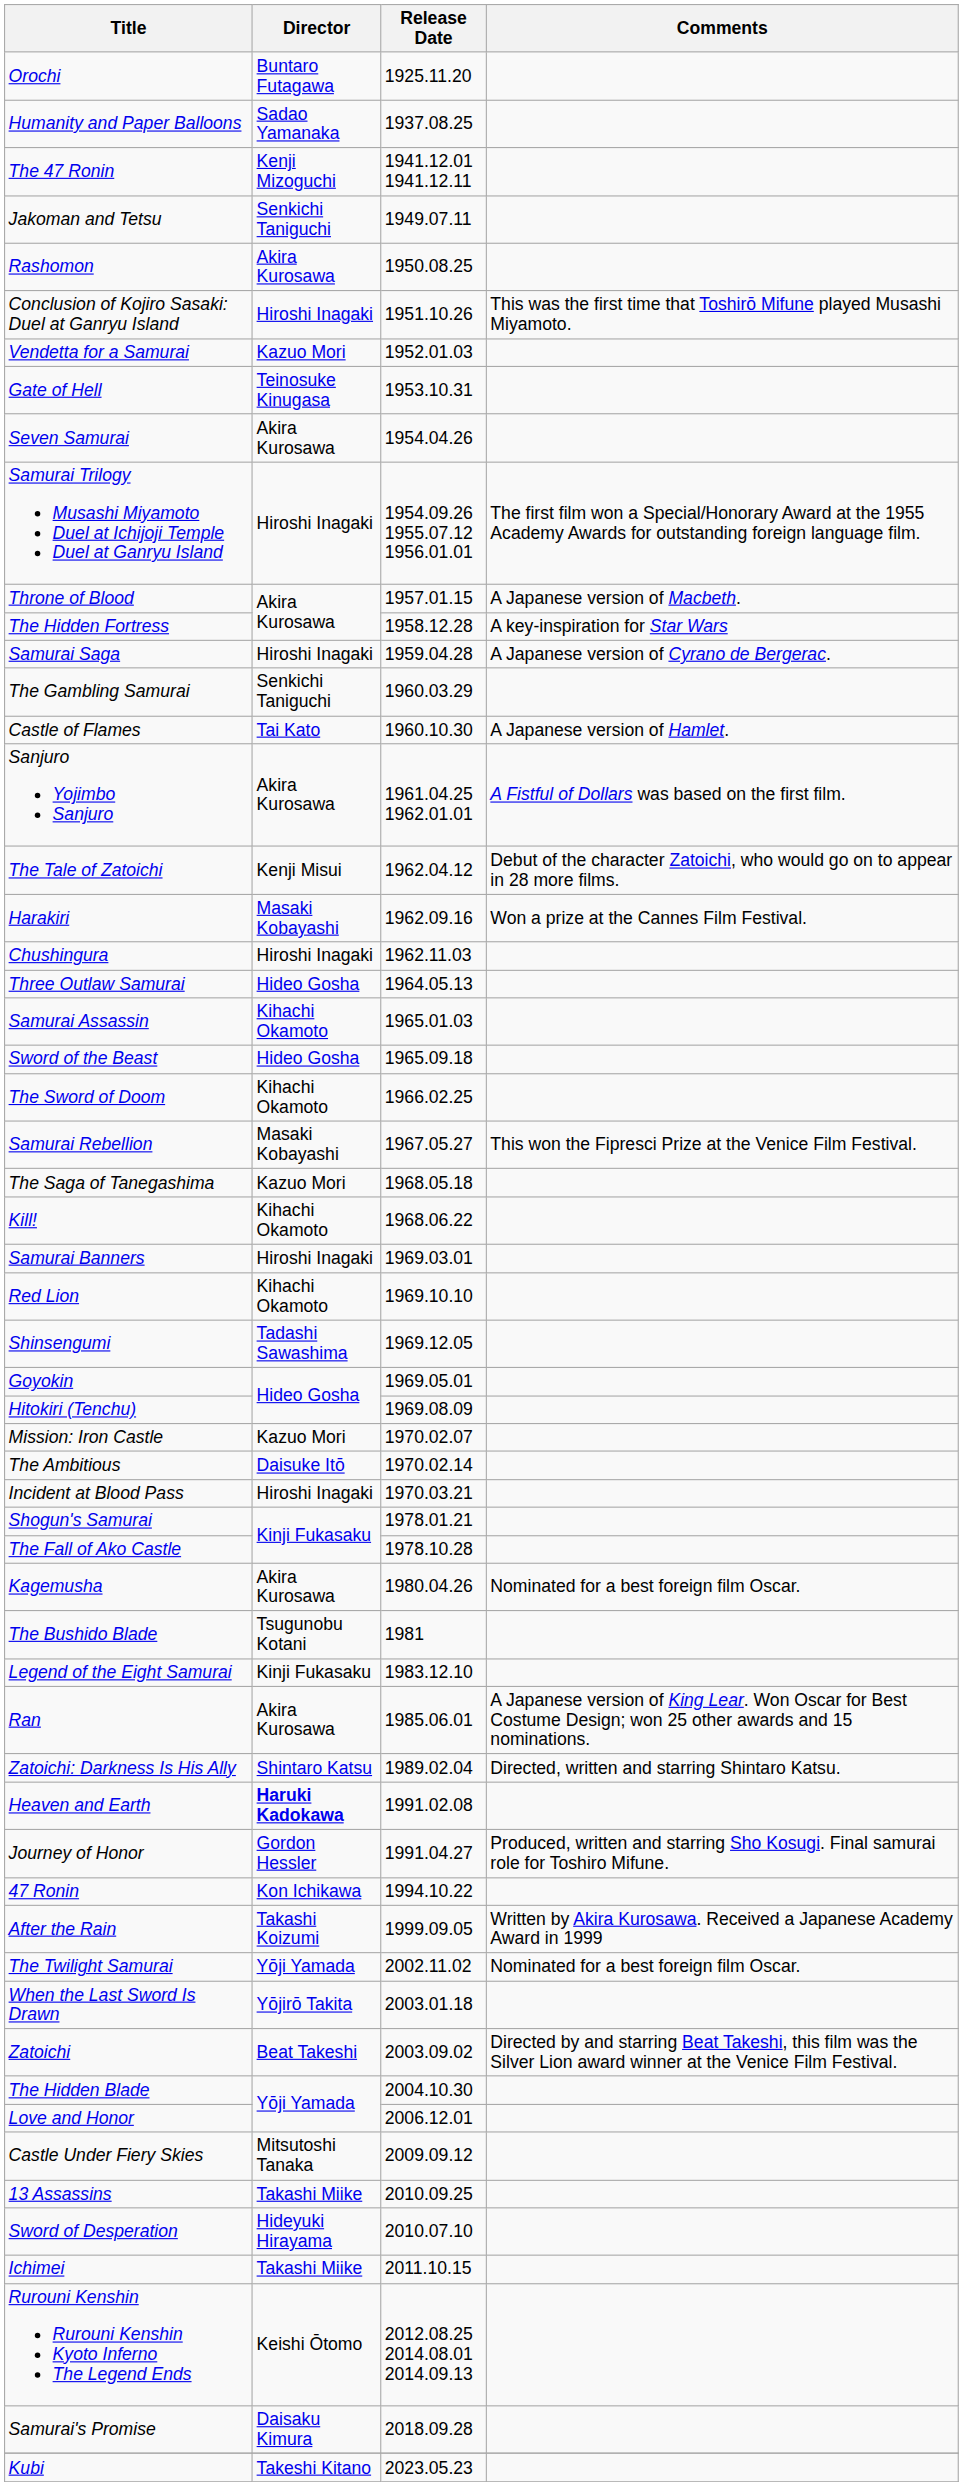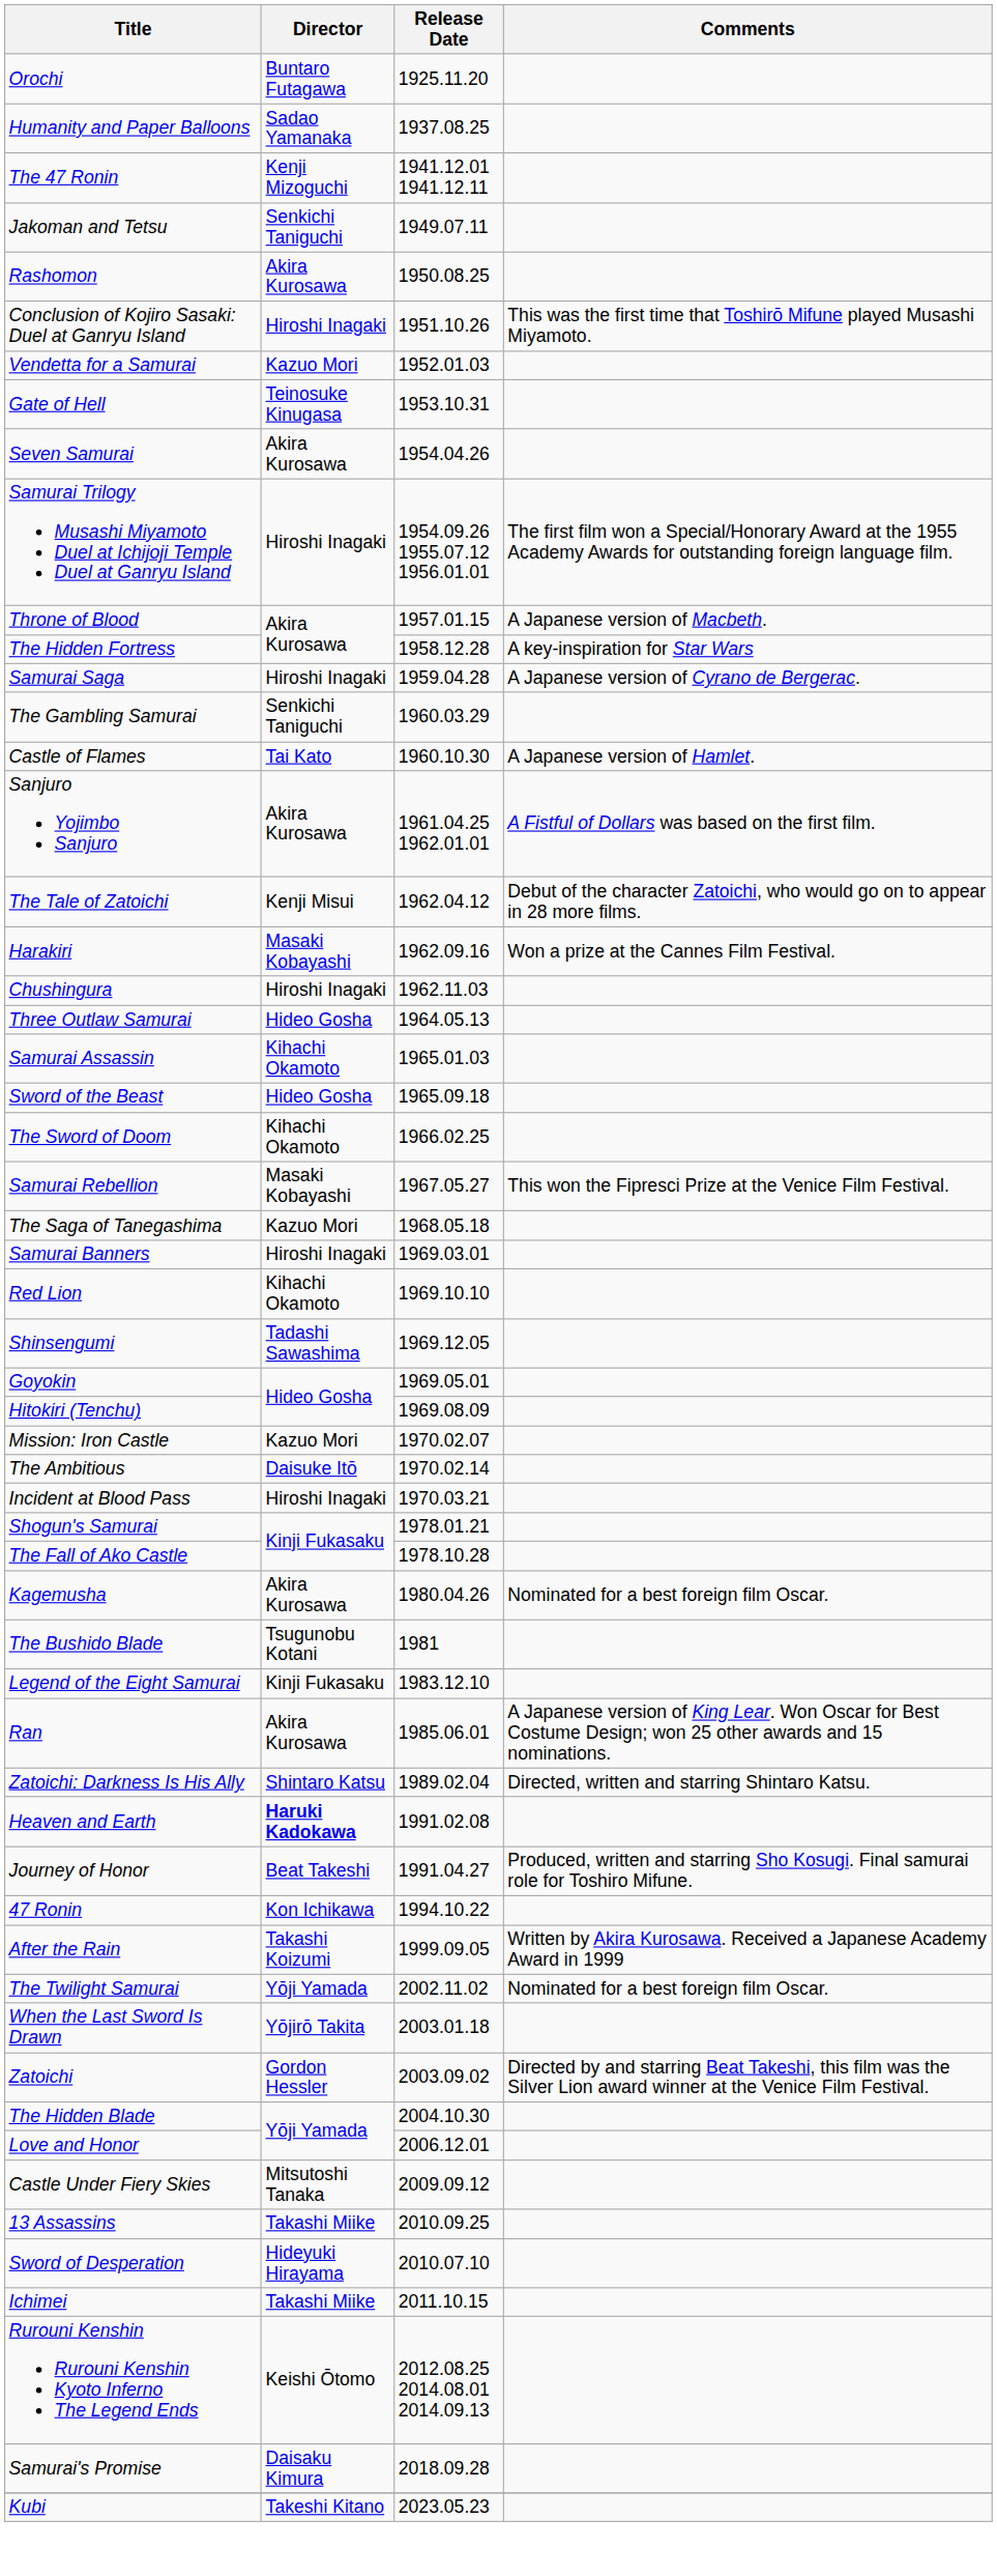 <table class="wikitable">
 <tr>
 <th>Title</th>
 <th>Director</th>
 <th>Release Date</th>
 <th>Comments</th>
 </tr>
 <tr>
 <td><em><a href='#'>Orochi</a></em></td>
 <td><a href='#'>Buntaro Futagawa</a></td>
 <td>1925.11.20</td>
 <td></td>
 </tr>
 <tr>
 <td><em><a href='#'>Humanity and Paper Balloons</a></em></td>
 <td><a href='#'>Sadao Yamanaka</a></td>
 <td>1937.08.25</td>
 <td></td>
 </tr>
 <tr>
 <td><em><a href='#'>The 47 Ronin</a></em></td>
 <td><a href='#'>Kenji Mizoguchi</a></td>
 <td>1941.12.01<br>1941.12.11</td>
 <td></td>
 </tr>
 <tr>
 <td><em>Jakoman and Tetsu</em></td>
 <td><a href='#'>Senkichi Taniguchi</a></td>
 <td>1949.07.11</td>
 <td></td>
 </tr>
 <tr>
 <td><em><a href='#'>Rashomon</a></em></td>
 <td><a href='#'>Akira Kurosawa</a></td>
 <td>1950.08.25</td>
 <td></td>
 </tr>
 <tr>
 <td><em>Conclusion of Kojiro Sasaki: Duel at Ganryu Island</em></td>
 <td><a href='#'>Hiroshi Inagaki</a></td>
 <td>1951.10.26</td>
 <td>This was the first time that <a href='#'>Toshirō Mifune</a> played Musashi Miyamoto.</td>
 </tr>
 <tr>
 <td><em><a href='#'>Vendetta for a Samurai</a></em></td>
 <td><a href='#'>Kazuo Mori</a></td>
 <td>1952.01.03</td>
 <td></td>
 </tr>
 <tr>
 <td><em><a href='#'>Gate of Hell</a></em></td>
 <td><a href='#'>Teinosuke Kinugasa</a></td>
 <td>1953.10.31</td>
 <td></td>
 </tr>
 <tr>
 <td><em><a href='#'>Seven Samurai</a></em></td>
 <td>Akira Kurosawa</td>
 <td>1954.04.26</td>
 <td></td>
 </tr>
 <tr>
 <td><em><a href='#'>Samurai Trilogy</a></em><br><ul><li><em><a href='#'>Musashi Miyamoto</a></em></li><li><em><a href='#'>Duel at Ichijoji Temple</a></em></li><li><em><a href='#'>Duel at Ganryu Island</a></em></li></ul></td>
 <td>Hiroshi Inagaki</td>
 <td><br>1954.09.26<br>1955.07.12<br>1956.01.01</td>
 <td>The first film won a Special/Honorary Award at the 1955 Academy Awards for outstanding foreign language film.</td>
 </tr>
 <tr>
 <td><em><a href='#'>Throne of Blood</a></em></td>
 <td rowspan="2">Akira Kurosawa</td>
 <td>1957.01.15</td>
 <td>A Japanese version of <em><a href='#'>Macbeth</a></em>.</td>
 </tr>
 <tr>
 <td><em><a href='#'>The Hidden Fortress</a></em></td>
 <td>1958.12.28</td>
 <td>A key-inspiration for <em><a href='#'>Star Wars</a></em></td>
 </tr>
 <tr>
 <td><em><a href='#'>Samurai Saga</a></em></td>
 <td>Hiroshi Inagaki</td>
 <td>1959.04.28</td>
 <td>A Japanese version of <em><a href='#'>Cyrano de Bergerac</a></em>.</td>
 </tr>
 <tr>
 <td><em>The Gambling Samurai</em></td>
 <td>Senkichi Taniguchi</td>
 <td>1960.03.29</td>
 <td></td>
 </tr>
 <tr>
 <td><em>Castle of Flames</em></td>
 <td><a href='#'>Tai Kato</a></td>
 <td>1960.10.30</td>
 <td>A Japanese version of <em><a href='#'>Hamlet</a></em>.</td>
 </tr>
 <tr>
 <td><em>Sanjuro</em><br><ul><li><em><a href='#'>Yojimbo</a></em></li><li><em><a href='#'>Sanjuro</a></em></li></ul></td>
 <td>Akira Kurosawa</td>
 <td><br>1961.04.25<br>1962.01.01</td>
 <td><em><a href='#'>A Fistful of Dollars</a></em> was based on the first film.</td>
 </tr>
 <tr>
 <td><em><a href='#'>The Tale of Zatoichi</a></em></td>
 <td>Kenji Misui</td>
 <td>1962.04.12</td>
 <td>Debut of the character <a href='#'>Zatoichi</a>, who would go on to appear in 28 more films.</td>
 </tr>
 <tr>
 <td><em><a href='#'>Harakiri</a></em></td>
 <td><a href='#'>Masaki Kobayashi</a></td>
 <td>1962.09.16</td>
 <td>Won a prize at the Cannes Film Festival.</td>
 </tr>
 <tr>
 <td><em><a href='#'>Chushingura</a></em></td>
 <td>Hiroshi Inagaki</td>
 <td>1962.11.03</td>
 <td></td>
 </tr>
 <tr>
 <td><em><a href='#'>Three Outlaw Samurai</a></em></td>
 <td><a href='#'>Hideo Gosha</a></td>
 <td>1964.05.13</td>
 <td></td>
 </tr>
 <tr>
 <td><em><a href='#'>Samurai Assassin</a></em></td>
 <td><a href='#'>Kihachi Okamoto</a></td>
 <td>1965.01.03</td>
 <td></td>
 </tr>
 <tr>
 <td><em><a href='#'>Sword of the Beast</a></em></td>
 <td><a href='#'>Hideo Gosha</a></td>
 <td>1965.09.18</td>
 </tr>
 <tr>
 <td><em><a href='#'>The Sword of Doom</a></em></td>
 <td>Kihachi Okamoto</td>
 <td>1966.02.25</td>
 <td></td>
 </tr>
 <tr>
 <td><em><a href='#'>Samurai Rebellion</a></em></td>
 <td>Masaki Kobayashi</td>
 <td>1967.05.27</td>
 <td>This won the Fipresci Prize at the Venice Film Festival.</td>
 </tr>
 <tr>
 <td><em>The Saga of Tanegashima</em></td>
 <td>Kazuo Mori</td>
 <td>1968.05.18</td>
 <td></td>
 </tr>
 <tr>
-<td><em><a href='#'>Kill!</a></em></td>
-<td>Kihachi Okamoto</td>
-<td>1968.06.22</td>
-<td></td>
-</tr>
-<tr>
 <td><em><a href='#'>Samurai Banners</a></em></td>
 <td>Hiroshi Inagaki</td>
 <td>1969.03.01</td>
 <td></td>
 </tr>
 <tr>
 <td><em><a href='#'>Red Lion</a></em></td>
 <td>Kihachi Okamoto</td>
 <td>1969.10.10</td>
 <td></td>
 </tr>
 <tr>
 <td><em><a href='#'>Shinsengumi</a></em></td>
 <td><a href='#'>Tadashi Sawashima</a></td>
 <td>1969.12.05</td>
 <td></td>
 </tr>
 <tr>
 <td><em><a href='#'>Goyokin</a></em></td>
 <td rowspan="2"><a href='#'>Hideo Gosha</a></td>
 <td>1969.05.01</td>
 <td></td>
 </tr>
 <tr>
 <td><em><a href='#'>Hitokiri (Tenchu)</a></em></td>
 <td>1969.08.09</td>
 <td></td>
 </tr>
 <tr>
 <td><em>Mission: Iron Castle</em></td>
 <td>Kazuo Mori</td>
 <td>1970.02.07</td>
 <td></td>
 </tr>
 <tr>
 <td><em>The Ambitious</em></td>
 <td><a href='#'>Daisuke Itō</a></td>
 <td>1970.02.14</td>
 <td></td>
 </tr>
 <tr>
 <td><em>Incident at Blood Pass</em></td>
 <td>Hiroshi Inagaki</td>
 <td>1970.03.21</td>
 <td></td>
 </tr>
 <tr>
 <td><em><a href='#'>Shogun's Samurai</a></em></td>
 <td rowspan="2"><a href='#'>Kinji Fukasaku</a></td>
 <td>1978.01.21</td>
 <td></td>
 </tr>
 <tr>
 <td><em><a href='#'>The Fall of Ako Castle</a></em></td>
 <td>1978.10.28</td>
 <td></td>
 </tr>
 <tr>
 <td><em><a href='#'>Kagemusha</a></em></td>
 <td>Akira Kurosawa</td>
 <td>1980.04.26</td>
 <td>Nominated for a best foreign film Oscar.</td>
 </tr>
 <tr>
 <td><em><a href='#'>The Bushido Blade</a></em></td>
 <td>Tsugunobu Kotani</td>
 <td>1981</td>
 <td></td>
 </tr>
 <tr>
 <td><em><a href='#'>Legend of the Eight Samurai</a></em></td>
 <td>Kinji Fukasaku</td>
 <td>1983.12.10</td>
 <td></td>
 </tr>
 <tr>
 <td><em><a href='#'>Ran</a></em></td>
 <td>Akira Kurosawa</td>
 <td>1985.06.01</td>
 <td>A Japanese version of <em><a href='#'>King Lear</a></em>. Won Oscar for Best Costume Design; won 25 other awards and 15 nominations.</td>
 </tr>
 <tr>
 <td><em><a href='#'>Zatoichi: Darkness Is His Ally</a></em></td>
 <td><a href='#'>Shintaro Katsu</a></td>
 <td>1989.02.04</td>
 <td>Directed, written and starring Shintaro Katsu.</td>
 </tr>
 <tr>
 <td><em><a href='#'>Heaven and Earth</a></em></td>
 <td><strong><a href='#'>Haruki Kadokawa</a></strong></td>
 <td>1991.02.08</td>
 <td></td>
 </tr>
 <tr>
 <td><em>Journey of Honor</em></td>
-<td><a href='#'>Gordon Hessler</a></td>
+<td><a href='#'>Beat Takeshi</a></td>
 <td>1991.04.27</td>
 <td>Produced, written and starring <a href='#'>Sho Kosugi</a>. Final samurai role for Toshiro Mifune.</td>
 </tr>
 <tr>
 <td><em><a href='#'>47 Ronin</a></em></td>
 <td><a href='#'>Kon Ichikawa</a></td>
 <td>1994.10.22</td>
 <td></td>
 </tr>
 <tr>
 <td><em><a href='#'>After the Rain</a></em></td>
 <td><a href='#'>Takashi Koizumi</a></td>
 <td>1999.09.05</td>
 <td>Written by <a href='#'>Akira Kurosawa</a>. Received a Japanese Academy Award in 1999</td>
 </tr>
 <tr>
 <td><em><a href='#'>The Twilight Samurai</a></em></td>
 <td><a href='#'>Yōji Yamada</a></td>
 <td>2002.11.02</td>
 <td>Nominated for a best foreign film Oscar.</td>
 </tr>
 <tr>
 <td><em><a href='#'>When the Last Sword Is Drawn</a></em></td>
 <td><a href='#'>Yōjirō Takita</a></td>
 <td>2003.01.18</td>
 <td></td>
 </tr>
 <tr>
 <td><em><a href='#'>Zatoichi</a></em></td>
-<td><a href='#'>Beat Takeshi</a></td>
+<td><a href='#'>Gordon Hessler</a></td>
 <td>2003.09.02</td>
 <td>Directed by and starring <a href='#'>Beat Takeshi</a>, this film was the Silver Lion award winner at the Venice Film Festival.</td>
 </tr>
 <tr>
 <td><em><a href='#'>The Hidden Blade</a></em></td>
 <td rowspan="2"><a href='#'>Yōji Yamada</a></td>
 <td>2004.10.30</td>
 <td></td>
 </tr>
 <tr>
 <td><em><a href='#'>Love and Honor</a></em></td>
 <td>2006.12.01</td>
 <td></td>
 </tr>
 <tr>
 <td><em>Castle Under Fiery Skies</em></td>
 <td>Mitsutoshi Tanaka</td>
 <td>2009.09.12</td>
 <td></td>
 </tr>
 <tr>
 <td><em><a href='#'>13 Assassins</a></em></td>
 <td><a href='#'>Takashi Miike</a></td>
 <td>2010.09.25</td>
 <td></td>
 </tr>
 <tr>
 <td><em><a href='#'>Sword of Desperation</a></em></td>
 <td><a href='#'>Hideyuki Hirayama</a></td>
 <td>2010.07.10</td>
 <td></td>
 </tr>
 <tr>
 <td><em><a href='#'>Ichimei</a></em></td>
 <td><a href='#'>Takashi Miike</a></td>
 <td>2011.10.15</td>
 <td></td>
 </tr>
 <tr>
 <td><em><a href='#'>Rurouni Kenshin</a></em><br><ul><li><em><a href='#'>Rurouni Kenshin</a></em></li><li><em><a href='#'>Kyoto Inferno</a></em></li><li><em><a href='#'>The Legend Ends</a></em></li></ul></td>
 <td>Keishi Ōtomo</td>
 <td><br>2012.08.25<br>2014.08.01<br>2014.09.13</td>
 <td></td>
 </tr>
 <tr>
 <td><em>Samurai's Promise</em></td>
 <td><a href='#'>Daisaku Kimura</a></td>
 <td>2018.09.28</td>
 <td></td>
 </tr>
 <tr>
 </tr>
 <tr>
 <td><em><a href='#'>Kubi</a></em></td>
 <td><a href='#'>Takeshi Kitano</a></td>
 <td>2023.05.23</td>
 <td></td>
 </tr>
 </table>
